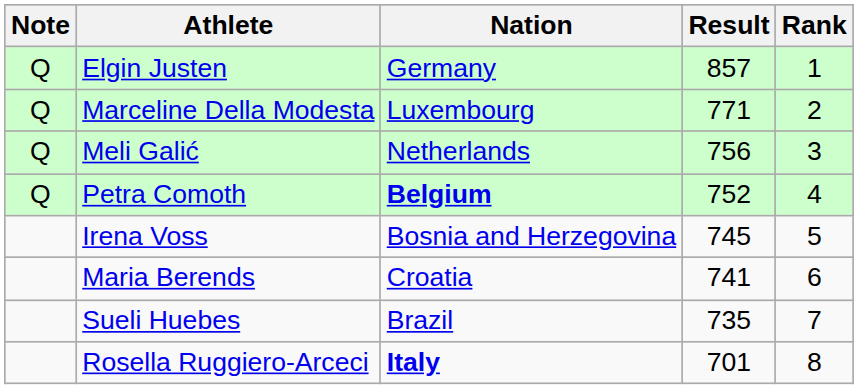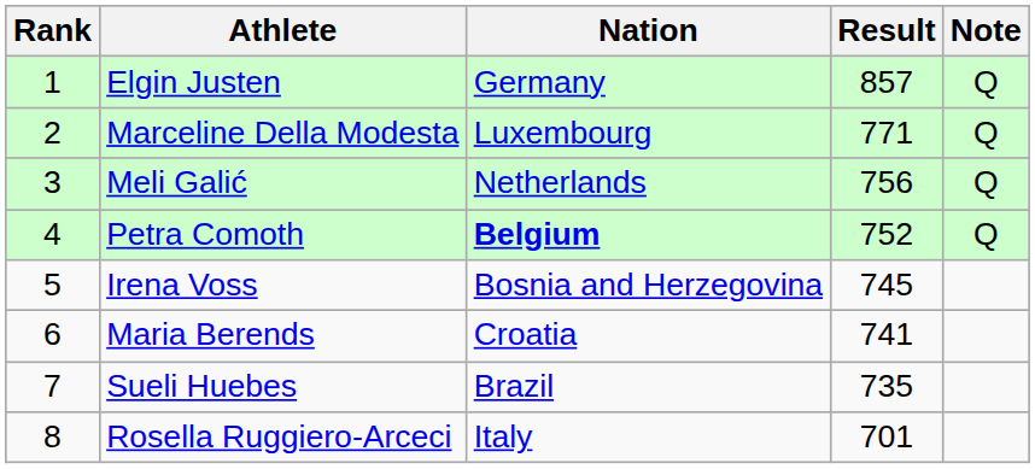 <table class="wikitable sortable" style="text-align:center">
 <tr>
-<th>Note</th>
+<th>Rank</th>
 <th>Athlete</th>
 <th>Nation</th>
 <th>Result</th>
-<th>Rank</th>
+<th>Note</th>
 </tr>
 <tr bgcolor=ccffcc>
-<td>Q</td>
+<td>1</td>
 <td align=left><a href='#'>Elgin Justen</a></td>
 <td align=left> <a href='#'>Germany</a></td>
 <td>857</td>
-<td>1</td>
+<td>Q</td>
 </tr>
 <tr bgcolor=ccffcc>
-<td>Q</td>
+<td>2</td>
 <td align=left><a href='#'>Marceline Della Modesta</a></td>
 <td align=left> <a href='#'>Luxembourg</a></td>
 <td>771</td>
-<td>2</td>
+<td>Q</td>
 </tr>
 <tr bgcolor=ccffcc>
-<td>Q</td>
+<td>3</td>
 <td align=left><a href='#'>Meli Galić</a></td>
 <td align=left> <a href='#'>Netherlands</a></td>
 <td>756</td>
-<td>3</td>
+<td>Q</td>
 </tr>
 <tr bgcolor=ccffcc>
-<td>Q</td>
+<td>4</td>
 <td align=left><a href='#'>Petra Comoth</a></td>
 <td align=left><strong> <a href='#'>Belgium</a></strong></td>
 <td>752</td>
-<td>4</td>
+<td>Q</td>
 </tr>
 <tr>
-<td></td>
+<td>5</td>
 <td align=left><a href='#'>Irena Voss</a></td>
 <td align=left> <a href='#'>Bosnia and Herzegovina</a></td>
 <td>745</td>
-<td>5</td>
+<td></td>
 </tr>
 <tr>
-<td></td>
+<td>6</td>
 <td align=left><a href='#'>Maria Berends</a></td>
 <td align=left> <a href='#'>Croatia</a></td>
 <td>741</td>
-<td>6</td>
+<td></td>
 </tr>
 <tr>
-<td></td>
+<td>7</td>
 <td align=left><a href='#'>Sueli Huebes</a></td>
 <td align=left> <a href='#'>Brazil</a></td>
 <td>735</td>
-<td>7</td>
+<td></td>
 </tr>
 <tr>
+<td>8</td>
+<td align=left><a href='#'>Rosella Ruggiero-Arceci</a></td>
+<td align=left> <a href='#'>Italy</a></td>
+<td>701</td>
 <td></td>
-<td align=left><a href='#'>Rosella Ruggiero-Arceci</a></td>
-<td align=left><strong> <a href='#'>Italy</a></strong></td>
-<td>701</td>
-<td>8</td>
 </tr>
 </table>
